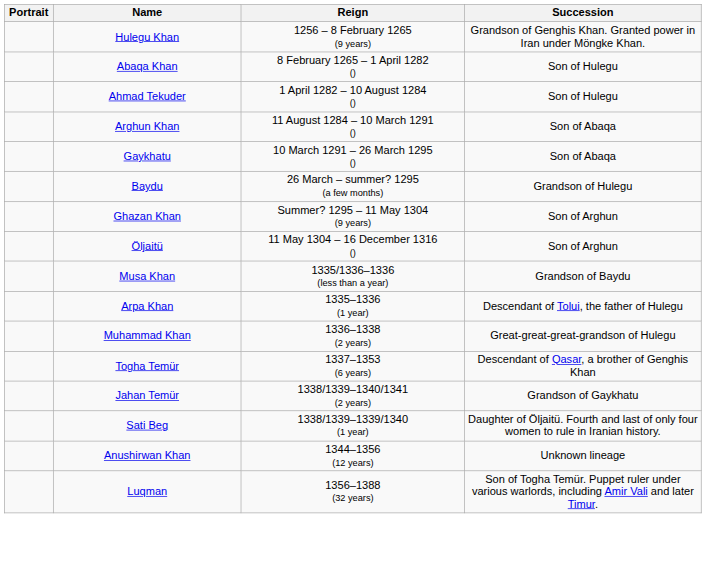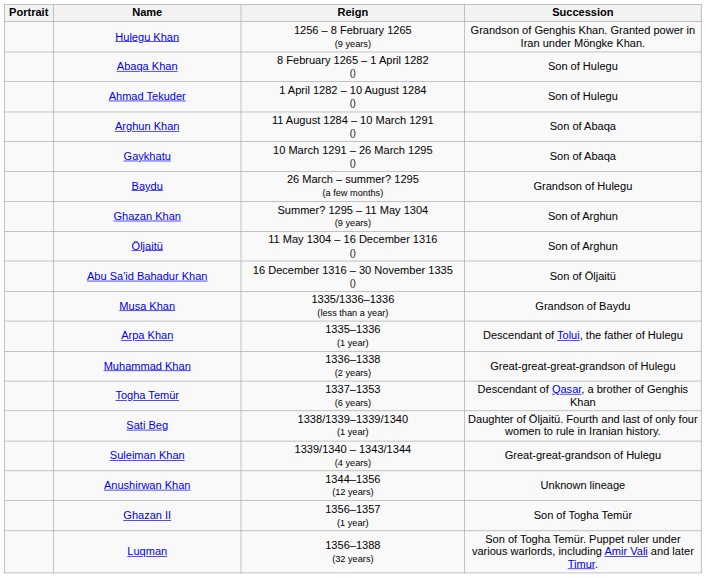 <table class="wikitable" style="text-align:center; width:80%;">
 <tr>
 <th width="7%">Portrait</th>
 <th width="27%">Name</th>
 <th width="32%">Reign</th>
 <th width="34%">Succession</th>
 </tr>
 <tr>
 <td></td>
 <td><a href='#'>Hulegu Khan</a></td>
 <td>1256 – 8 February 1265<br><small>(9 years)</small></td>
 <td>Grandson of Genghis Khan. Granted power in Iran under Möngke Khan.</td>
 </tr>
 <tr>
 <td></td>
 <td><a href='#'>Abaqa Khan</a></td>
 <td>8 February 1265 – 1 April 1282<br><small>()</small></td>
 <td>Son of Hulegu</td>
 </tr>
 <tr>
 <td></td>
 <td><a href='#'>Ahmad Tekuder</a></td>
 <td>1 April 1282 – 10 August 1284<br><small>()</small></td>
 <td>Son of Hulegu</td>
 </tr>
 <tr>
 <td></td>
 <td><a href='#'>Arghun Khan</a></td>
 <td>11 August 1284 – 10 March 1291<br><small>()</small></td>
 <td>Son of Abaqa</td>
 </tr>
 <tr>
 <td></td>
 <td><a href='#'>Gaykhatu</a></td>
 <td>10 March 1291 – 26 March 1295<br><small>()</small></td>
 <td>Son of Abaqa</td>
 </tr>
 <tr>
 <td></td>
 <td><a href='#'>Baydu</a></td>
 <td>26 March – summer? 1295<br><small>(a few months)</small></td>
 <td>Grandson of Hulegu</td>
 </tr>
 <tr>
 <td></td>
 <td><a href='#'>Ghazan Khan</a></td>
 <td>Summer? 1295 – 11 May 1304<br><small>(9 years)</small></td>
 <td>Son of Arghun</td>
 </tr>
 <tr>
 <td></td>
 <td><a href='#'>Öljaitü</a></td>
 <td>11 May 1304 – 16 December 1316<br><small>()</small></td>
 <td>Son of Arghun</td>
 </tr>
 <tr>
 <td></td>
+<td><a href='#'>Abu Sa'id Bahadur Khan</a></td>
+<td>16 December 1316 – 30 November 1335<br><small>()</small></td>
+<td>Son of Öljaitü</td>
+</tr>
+<tr>
+<td></td>
 <td><a href='#'>Musa Khan</a></td>
 <td>1335/1336–1336<br><small>(less than a year)</small></td>
 <td>Grandson of Baydu</td>
 </tr>
 <tr>
 <td></td>
 <td><a href='#'>Arpa Khan</a></td>
 <td>1335–1336<br><small>(1 year)</small></td>
 <td>Descendant of <a href='#'>Tolui</a>, the father of Hulegu</td>
 </tr>
 <tr>
 <td></td>
 <td><a href='#'>Muhammad Khan</a></td>
 <td>1336–1338<br><small>(2 years)</small></td>
 <td>Great-great-great-grandson of Hulegu</td>
 </tr>
 <tr>
 <td></td>
 <td><a href='#'>Togha Temür</a></td>
 <td>1337–1353<br><small>(6 years)</small></td>
 <td>Descendant of <a href='#'>Qasar</a>, a brother of Genghis Khan</td>
 </tr>
 <tr>
 <td></td>
-<td><a href='#'>Jahan Temür</a></td>
-<td>1338/1339–1340/1341<br><small>(2 years)</small></td>
-<td>Grandson of Gaykhatu</td>
+<td><a href='#'>Sati Beg</a></td>
+<td>1338/1339–1339/1340<br><small>(1 year)</small></td>
+<td>Daughter of Öljaitü. Fourth and last of only four women to rule in Iranian history.</td>
 </tr>
 <tr>
 <td></td>
-<td><a href='#'>Sati Beg</a></td>
-<td>1338/1339–1339/1340<br><small>(1 year)</small></td>
-<td>Daughter of Öljaitü. Fourth and last of only four women to rule in Iranian history.</td>
+<td><a href='#'>Suleiman Khan</a></td>
+<td>1339/1340 – 1343/1344<br><small>(4 years)</small></td>
+<td>Great-great-grandson of Hulegu</td>
 </tr>
 <tr>
 <td></td>
 <td><a href='#'>Anushirwan Khan</a></td>
 <td>1344–1356<br><small>(12 years)</small></td>
 <td>Unknown lineage</td>
 </tr>
 <tr>
 <td></td>
+<td><a href='#'>Ghazan II</a></td>
+<td>1356–1357<br><small>(1 year)</small></td>
+<td>Son of Togha Temür</td>
+</tr>
+<tr>
+<td></td>
 <td><a href='#'>Luqman</a></td>
 <td>1356–1388<br><small>(32 years)</small></td>
 <td>Son of Togha Temür. Puppet ruler under various warlords, including <a href='#'>Amir Vali</a> and later <a href='#'>Timur</a>.</td>
 </tr>
 </table>
